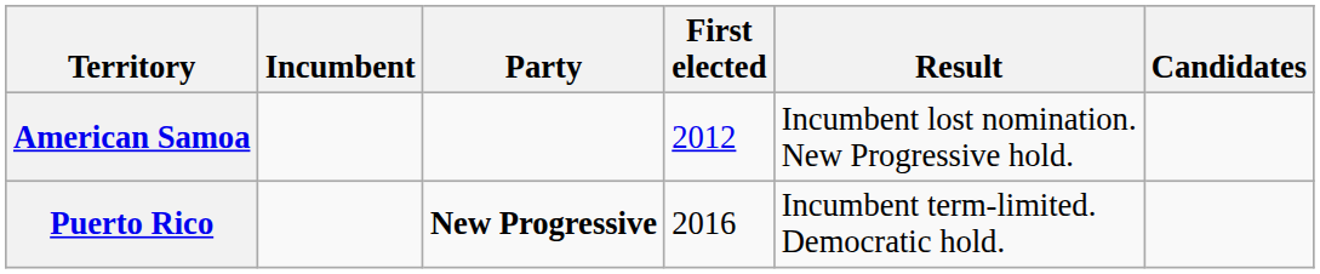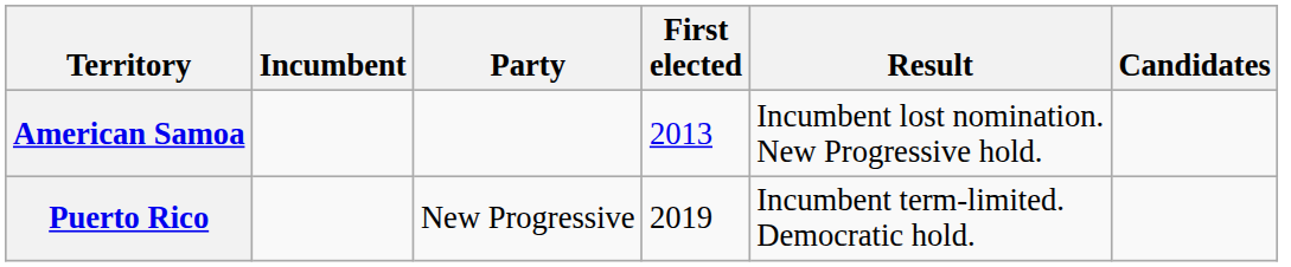 <table class="wikitable sortable">
 <tr valign=bottom>
 <th>Territory</th>
 <th>Incumbent</th>
 <th>Party</th>
 <th>First<br>elected</th>
 <th>Result</th>
 <th>Candidates</th>
 </tr>
 <tr>
 <th><a href='#'>American Samoa</a></th>
 <td></td>
 <td></td>
-<td><a href='#'>2012</a></td>
+<td><a href='#'>2013</a></td>
 <td>Incumbent lost nomination.<br>New Progressive hold.</td>
 <td nowrap></td>
 </tr>
 <tr>
 <th><a href='#'>Puerto Rico</a></th>
 <td></td>
-<td><strong>New Progressive</strong></td>
-<td>2016</td>
+<td>New Progressive</td>
+<td>2019</td>
 <td>Incumbent term-limited.<br>Democratic hold.</td>
 <td nowrap></td>
 </tr>
 </table>
